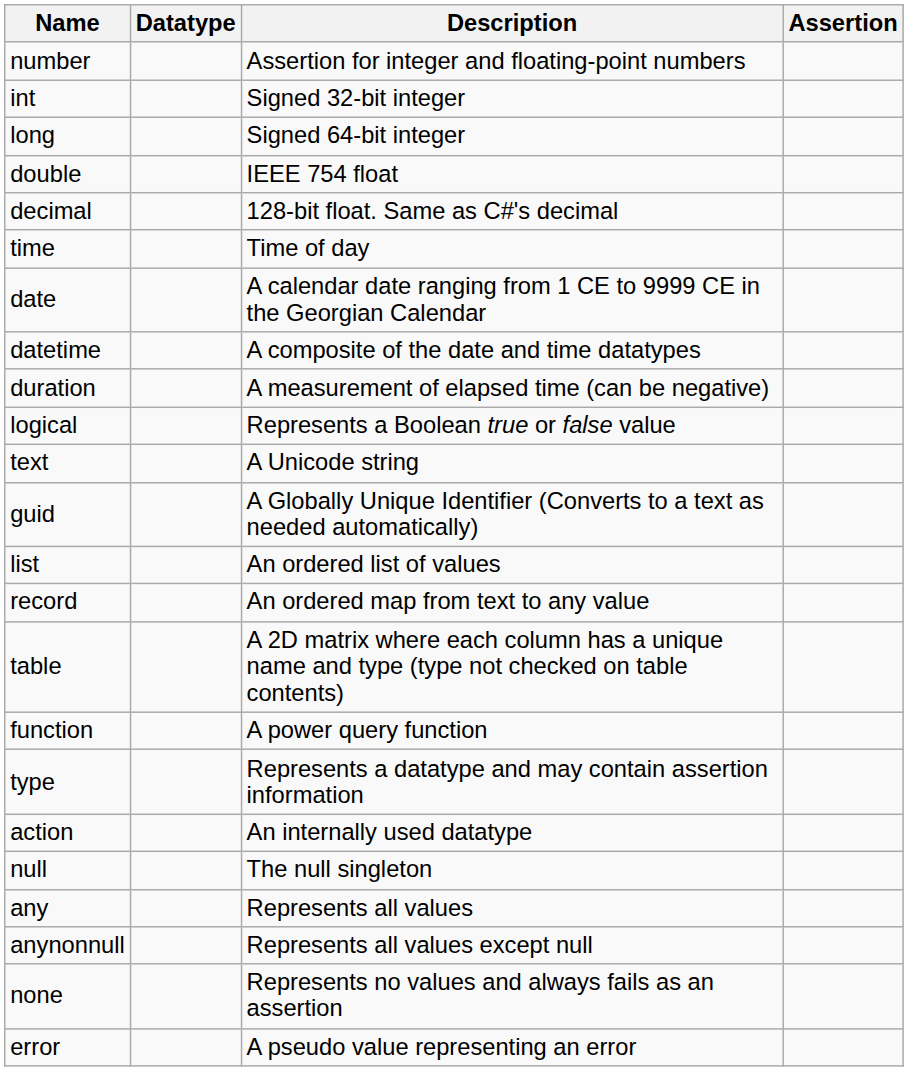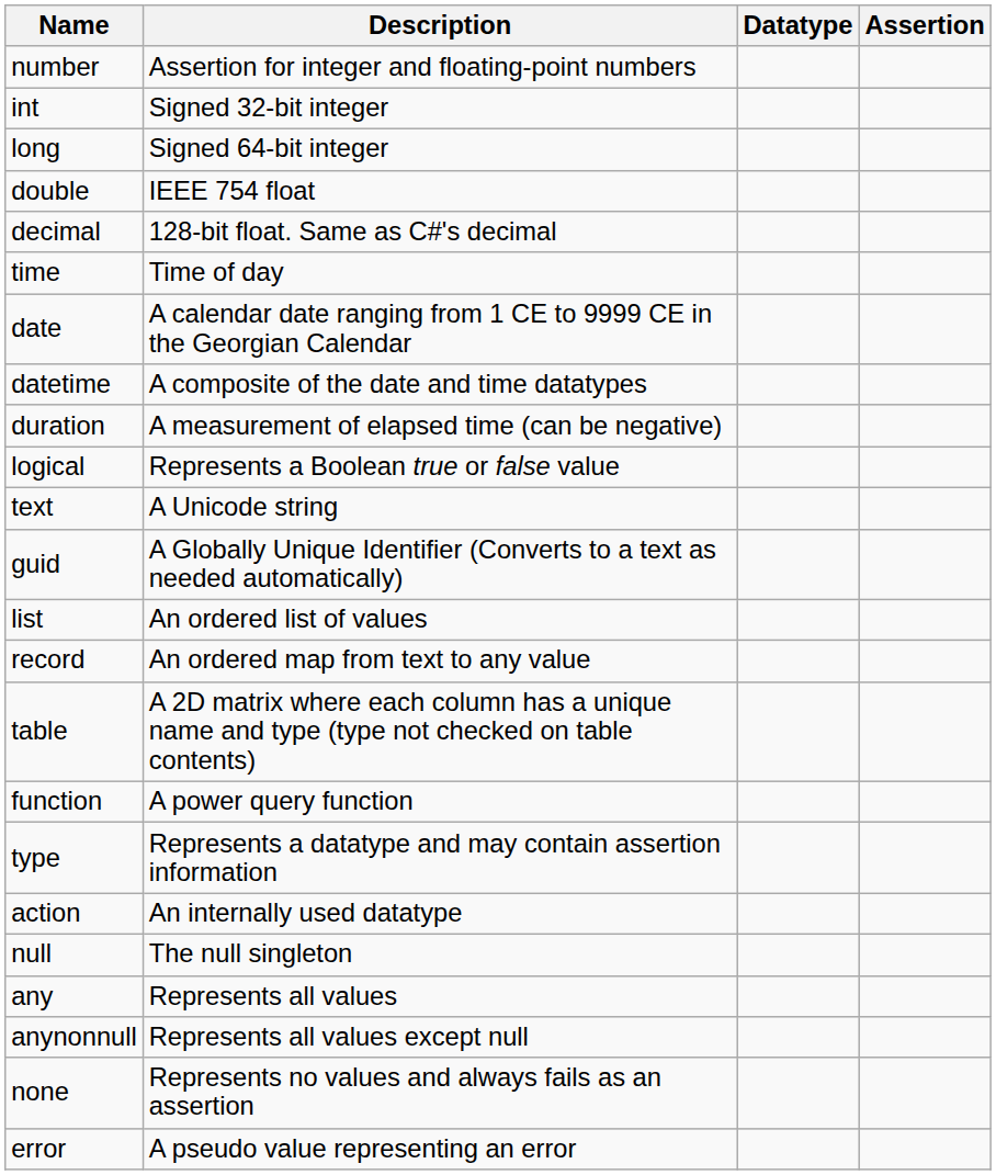 <table class="wikitable">
 <tr>
 <th>Name</th>
+<th>Description</th>
 <th>Datatype</th>
-<th>Description</th>
 <th>Assertion</th>
 </tr>
 <tr>
 <td>number</td>
+<td>Assertion for integer and floating-point numbers</td>
 <td></td>
-<td>Assertion for integer and floating-point numbers</td>
 <td></td>
 </tr>
 <tr>
 <td>int</td>
+<td>Signed 32-bit integer</td>
 <td></td>
-<td>Signed 32-bit integer</td>
 <td></td>
 </tr>
 <tr>
 <td>long</td>
+<td>Signed 64-bit integer</td>
 <td></td>
-<td>Signed 64-bit integer</td>
 <td></td>
 </tr>
 <tr>
 <td>double</td>
+<td>IEEE 754 float</td>
 <td></td>
-<td>IEEE 754 float</td>
 <td></td>
 </tr>
 <tr>
 <td>decimal</td>
+<td>128-bit float. Same as C#'s decimal</td>
 <td></td>
-<td>128-bit float. Same as C#'s decimal</td>
 <td></td>
 </tr>
 <tr>
 <td>time</td>
+<td>Time of day</td>
 <td></td>
-<td>Time of day</td>
 <td></td>
 </tr>
 <tr>
 <td>date</td>
+<td>A calendar date ranging from 1 CE to 9999 CE in the Georgian Calendar</td>
 <td></td>
-<td>A calendar date ranging from 1 CE to 9999 CE in the Georgian Calendar</td>
 <td></td>
 </tr>
 <tr>
 <td>datetime</td>
+<td>A composite of the date and time datatypes</td>
 <td></td>
-<td>A composite of the date and time datatypes</td>
 <td></td>
 </tr>
 <tr>
 <td>duration</td>
+<td>A measurement of elapsed time (can be negative)</td>
 <td></td>
-<td>A measurement of elapsed time (can be negative)</td>
 <td></td>
 </tr>
 <tr>
 <td>logical</td>
+<td>Represents a Boolean <em>true</em> or <em>false</em> value</td>
 <td></td>
-<td>Represents a Boolean <em>true</em> or <em>false</em> value</td>
 <td></td>
 </tr>
 <tr>
 <td>text</td>
+<td>A Unicode string</td>
 <td></td>
-<td>A Unicode string</td>
 <td></td>
 </tr>
 <tr>
 <td>guid</td>
+<td>A Globally Unique Identifier (Converts to a text as needed automatically)</td>
 <td></td>
-<td>A Globally Unique Identifier (Converts to a text as needed automatically)</td>
 <td></td>
 </tr>
 <tr>
 <td>list</td>
+<td>An ordered list of values</td>
 <td></td>
-<td>An ordered list of values</td>
 <td></td>
 </tr>
 <tr>
 <td>record</td>
+<td>An ordered map from text to any value</td>
 <td></td>
-<td>An ordered map from text to any value</td>
 <td></td>
 </tr>
 <tr>
 <td>table</td>
+<td>A 2D matrix where each column has a unique name and type (type not checked on table contents)</td>
 <td></td>
-<td>A 2D matrix where each column has a unique name and type (type not checked on table contents)</td>
 <td></td>
 </tr>
 <tr>
 <td>function</td>
+<td>A power query function</td>
 <td></td>
-<td>A power query function</td>
 <td></td>
 </tr>
 <tr>
 <td>type</td>
+<td>Represents a datatype and may contain assertion information</td>
 <td></td>
-<td>Represents a datatype and may contain assertion information</td>
 <td></td>
 </tr>
 <tr>
 <td>action</td>
+<td>An internally used datatype</td>
 <td></td>
-<td>An internally used datatype</td>
 <td></td>
 </tr>
 <tr>
 <td>null</td>
+<td>The null singleton</td>
 <td></td>
-<td>The null singleton</td>
 <td></td>
 </tr>
 <tr>
 <td>any</td>
+<td>Represents all values</td>
 <td></td>
-<td>Represents all values</td>
 <td></td>
 </tr>
 <tr>
 <td>anynonnull</td>
+<td>Represents all values except null</td>
 <td></td>
-<td>Represents all values except null</td>
 <td></td>
 </tr>
 <tr>
 <td>none</td>
+<td>Represents no values and always fails as an assertion</td>
 <td></td>
-<td>Represents no values and always fails as an assertion</td>
 <td></td>
 </tr>
 <tr>
 <td>error</td>
+<td>A pseudo value representing an error</td>
 <td></td>
-<td>A pseudo value representing an error</td>
 <td></td>
 </tr>
 </table>
